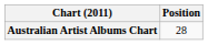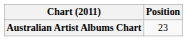 <table class="wikitable sortable plainrowheaders" style="text-align:center">
 <tr>
 <th scope="col">Chart (2011)</th>
 <th scope="col">Position</th>
 </tr>
 <tr>
 <th scope="row">Australian Artist Albums Chart</th>
-<td>28</td>
+<td>23</td>
 </tr>
 </table>
